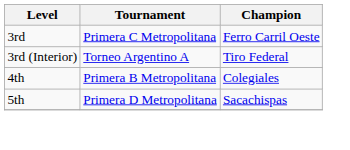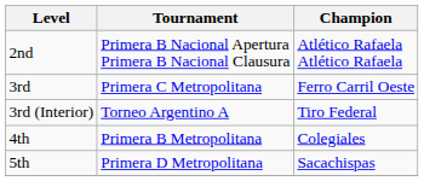 <table class="wikitable">
 <tr>
 <th>Level</th>
 <th>Tournament</th>
 <th>Champion</th>
+</tr>
+<tr>
+<td>2nd</td>
+<td><a href='#'>Primera B Nacional</a> Apertura <br> <a href='#'>Primera B Nacional</a> Clausura</td>
+<td><a href='#'>Atlético Rafaela</a> <br> <a href='#'>Atlético Rafaela</a></td>
 </tr>
 <tr>
 <td>3rd</td>
 <td><a href='#'>Primera C Metropolitana</a></td>
 <td><a href='#'>Ferro Carril Oeste</a></td>
 </tr>
 <tr>
 <td>3rd (Interior)</td>
 <td><a href='#'>Torneo Argentino A</a></td>
 <td><a href='#'>Tiro Federal</a></td>
 </tr>
 <tr>
 <td>4th</td>
 <td><a href='#'>Primera B Metropolitana</a></td>
 <td><a href='#'>Colegiales</a></td>
 </tr>
 <tr>
 <td>5th</td>
 <td><a href='#'>Primera D Metropolitana</a></td>
 <td><a href='#'>Sacachispas</a></td>
 </tr>
 <tr>
 </tr>
 </table>
